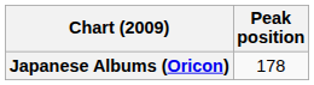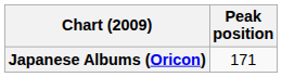 <table class="wikitable plainrowheaders" style="text-align:center">
 <tr>
 <th scope="col">Chart (2009)</th>
 <th scope="col">Peak<br> position</th>
 </tr>
 <tr>
 <th scope="row">Japanese Albums (<a href='#'>Oricon</a>)</th>
-<td>178</td>
+<td>171</td>
 </tr>
 </table>
